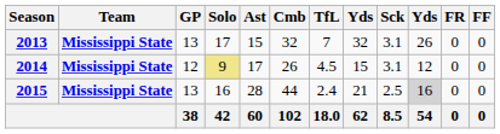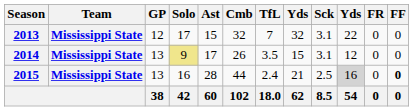 <table class=wikitable style="text-align:center;">
 <tr>
 <th>Season</th>
 <th>Team</th>
 <th>GP</th>
 <th>Solo</th>
 <th>Ast</th>
 <th>Cmb</th>
 <th>TfL</th>
 <th>Yds</th>
 <th>Sck</th>
 <th>Yds</th>
 <th>FR</th>
 <th>FF</th>
 </tr>
 <tr>
 <th><a href='#'>2013</a></th>
 <th><a href='#'>Mississippi State</a></th>
-<td>13</td>
+<td>12</td>
 <td>17</td>
 <td>15</td>
 <td>32</td>
 <td>7</td>
 <td>32</td>
 <td>3.1</td>
-<td>26</td>
+<td>22</td>
 <td>0</td>
 <td>0</td>
 </tr>
 <tr>
 <th><a href='#'>2014</a></th>
 <th><a href='#'>Mississippi State</a></th>
-<td>12</td>
+<td>13</td>
 <td style="background: khaki;">9</td>
 <td>17</td>
 <td>26</td>
-<td>4.5</td>
+<td>3.5</td>
 <td>15</td>
 <td>3.1</td>
 <td>12</td>
 <td>0</td>
 <td>0</td>
 </tr>
 <tr>
 <th><a href='#'>2015</a></th>
 <th><a href='#'>Mississippi State</a></th>
 <td>13</td>
 <td>16</td>
 <td>28</td>
 <td>44</td>
 <td>2.4</td>
 <td>21</td>
 <td>2.5</td>
 <td style="background: lightgrey;">16</td>
 <td>0</td>
-<td>0</td>
+<td><strong>0</strong></td>
 </tr>
 <tr>
 <th colspan="2"></th>
 <th>38</th>
 <th>42</th>
 <th>60</th>
 <th>102</th>
 <th>18.0</th>
 <th>62</th>
 <th>8.5</th>
 <th>54</th>
 <th>0</th>
 <th>0</th>
 </tr>
 </table>
